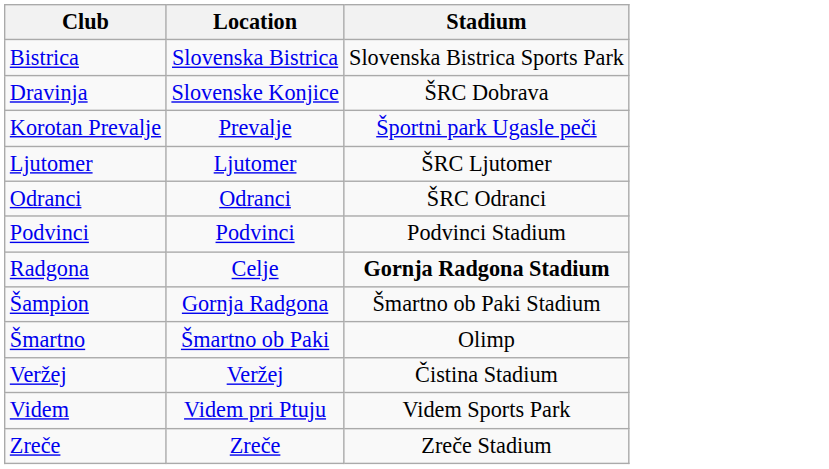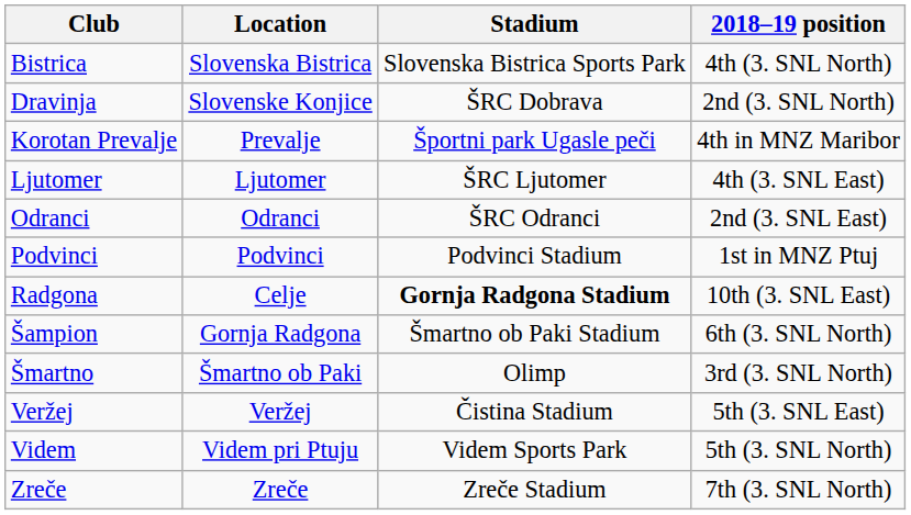 <table class="wikitable" style="text-align:center;">
 <tr>
 <th>Club</th>
 <th>Location</th>
 <th>Stadium</th>
+<th><a href='#'>2018–19</a> position</th>
 </tr>
 <tr>
 <td style="text-align:left;"><a href='#'>Bistrica</a></td>
 <td><a href='#'>Slovenska Bistrica</a></td>
 <td>Slovenska Bistrica Sports Park</td>
+<td>4th (3. SNL North)</td>
 </tr>
 <tr>
 <td style="text-align:left;"><a href='#'>Dravinja</a></td>
 <td><a href='#'>Slovenske Konjice</a></td>
 <td>ŠRC Dobrava</td>
+<td>2nd (3. SNL North)</td>
 </tr>
 <tr>
 <td style="text-align:left;"><a href='#'>Korotan Prevalje</a></td>
 <td><a href='#'>Prevalje</a></td>
 <td><a href='#'>Športni park Ugasle peči</a></td>
+<td>4th in MNZ Maribor</td>
 </tr>
 <tr>
 <td style="text-align:left;"><a href='#'>Ljutomer</a></td>
 <td><a href='#'>Ljutomer</a></td>
 <td>ŠRC Ljutomer</td>
+<td>4th (3. SNL East)</td>
 </tr>
 <tr>
 <td style="text-align:left;"><a href='#'>Odranci</a></td>
 <td><a href='#'>Odranci</a></td>
 <td>ŠRC Odranci</td>
+<td>2nd (3. SNL East)</td>
 </tr>
 <tr>
 <td style="text-align:left;"><a href='#'>Podvinci</a></td>
 <td><a href='#'>Podvinci</a></td>
 <td>Podvinci Stadium</td>
+<td>1st in MNZ Ptuj</td>
 </tr>
 <tr>
 <td style="text-align:left;"><a href='#'>Radgona</a></td>
 <td><a href='#'>Celje</a></td>
 <td><strong>Gornja Radgona Stadium</strong></td>
+<td>10th (3. SNL East)</td>
 </tr>
 <tr>
 <td style="text-align:left;"><a href='#'>Šampion</a></td>
 <td><a href='#'>Gornja Radgona</a></td>
 <td>Šmartno ob Paki Stadium</td>
+<td>6th (3. SNL North)</td>
 </tr>
 <tr>
 <td style="text-align:left;"><a href='#'>Šmartno</a></td>
 <td><a href='#'>Šmartno ob Paki</a></td>
 <td>Olimp</td>
+<td>3rd (3. SNL North)</td>
 </tr>
 <tr>
 <td style="text-align:left;"><a href='#'>Veržej</a></td>
 <td><a href='#'>Veržej</a></td>
 <td>Čistina Stadium</td>
+<td>5th (3. SNL East)</td>
 </tr>
 <tr>
 <td style="text-align:left;"><a href='#'>Videm</a></td>
 <td><a href='#'>Videm pri Ptuju</a></td>
 <td>Videm Sports Park</td>
+<td>5th (3. SNL North)</td>
 </tr>
 <tr>
 <td style="text-align:left;"><a href='#'>Zreče</a></td>
 <td><a href='#'>Zreče</a></td>
 <td>Zreče Stadium</td>
+<td>7th (3. SNL North)</td>
 </tr>
 </table>
